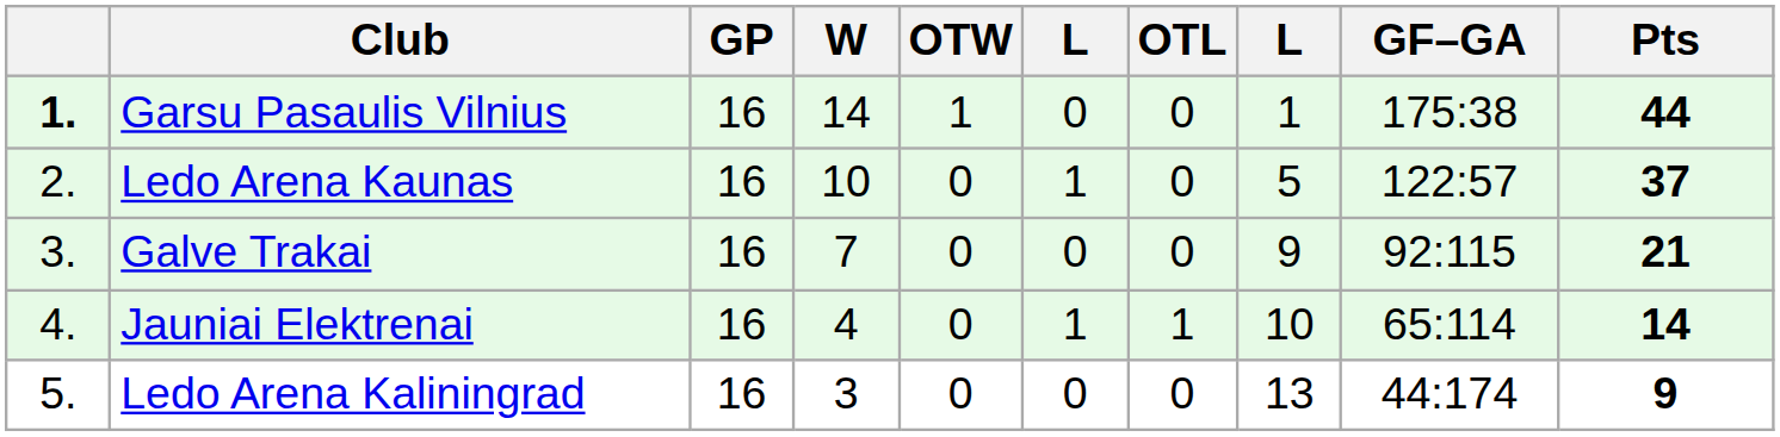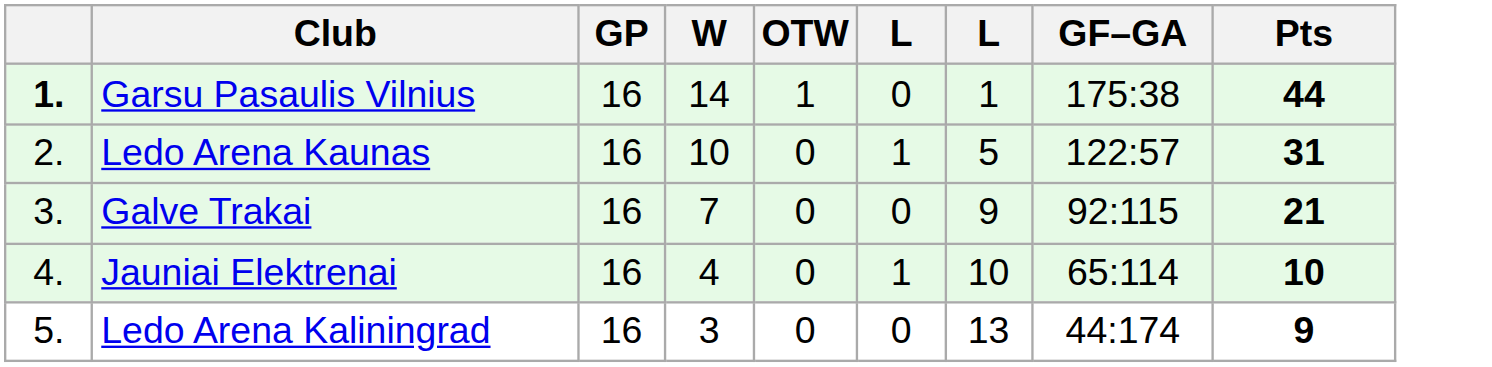 <table class="wikitable">
 <tr>
 <th width="30"></th>
 <th width="200">Club</th>
 <th width="30">GP</th>
 <th width="30">W</th>
 <th width="30">OTW</th>
 <th width="30">L</th>
-<th width="30">OTL</th>
 <th width="30">L</th>
 <th width="70">GF–GA</th>
 <th width="70">Pts</th>
 </tr>
 <tr bgcolor="#e6fae6" align="center">
 <td><strong>1.</strong></td>
 <td align="left"><a href='#'>Garsu Pasaulis Vilnius</a></td>
 <td>16</td>
 <td>14</td>
 <td>1</td>
-<td>0</td>
 <td>0</td>
 <td>1</td>
 <td>175:38</td>
 <td><strong>44</strong></td>
 </tr>
 <tr bgcolor="#e6fae6" align="center">
 <td>2.</td>
 <td align="left"><a href='#'>Ledo Arena Kaunas</a></td>
 <td>16</td>
 <td>10</td>
 <td>0</td>
 <td>1</td>
-<td>0</td>
 <td>5</td>
 <td>122:57</td>
-<td><strong>37</strong></td>
+<td><strong>31</strong></td>
 </tr>
 <tr bgcolor="#e6fae6" align="center">
 <td>3.</td>
 <td align="left"><a href='#'>Galve Trakai</a></td>
 <td>16</td>
 <td>7</td>
-<td>0</td>
 <td>0</td>
 <td>0</td>
 <td>9</td>
 <td>92:115</td>
 <td><strong>21</strong></td>
 </tr>
 <tr bgcolor="#e6fae6" align="center">
 <td>4.</td>
 <td align="left"><a href='#'>Jauniai Elektrenai</a></td>
 <td>16</td>
 <td>4</td>
 <td>0</td>
 <td>1</td>
-<td>1</td>
 <td>10</td>
 <td>65:114</td>
-<td><strong>14</strong></td>
+<td><strong>10</strong></td>
 </tr>
 <tr bgcolor="#FFFFFF" align="center">
 <td>5.</td>
 <td align="left"><a href='#'>Ledo Arena Kaliningrad</a></td>
 <td>16</td>
 <td>3</td>
 <td>0</td>
 <td>0</td>
-<td>0</td>
 <td>13</td>
 <td>44:174</td>
 <td><strong>9</strong></td>
 </tr>
 </table>
